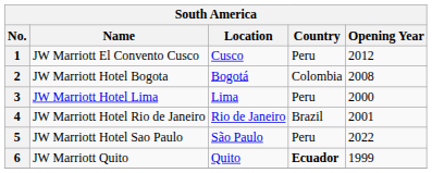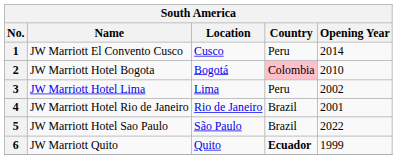 <table class="wikitable sortable">
 <tr>
 <th colspan="6">South America</th>
 </tr>
 <tr>
 <th>No.</th>
 <th>Name</th>
 <th>Location</th>
 <th>Country</th>
 <th>Opening Year</th>
 </tr>
 <tr>
 <th>1</th>
 <td>JW Marriott El Convento Cusco</td>
 <td><a href='#'>Cusco</a></td>
 <td>Peru</td>
-<td>2012</td>
+<td>2014</td>
 </tr>
 <tr>
 <th>2</th>
 <td>JW Marriott Hotel Bogota</td>
 <td><a href='#'>Bogotá</a></td>
-<td>Colombia</td>
-<td>2008</td>
+<td style="background: pink;">Colombia</td>
+<td>2010</td>
 </tr>
 <tr>
 <th>3</th>
 <td><a href='#'>JW Marriott Hotel Lima</a></td>
 <td><a href='#'>Lima</a></td>
 <td>Peru</td>
-<td>2000</td>
+<td>2002</td>
 </tr>
 <tr>
 <th>4</th>
 <td>JW Marriott Hotel Rio de Janeiro</td>
 <td><a href='#'>Rio de Janeiro</a></td>
 <td>Brazil</td>
 <td>2001</td>
 </tr>
 <tr>
 <th>5</th>
 <td>JW Marriott Hotel Sao Paulo</td>
 <td><a href='#'>São Paulo</a></td>
-<td>Peru</td>
+<td>Brazil</td>
 <td>2022</td>
 </tr>
 <tr>
 <th>6</th>
 <td>JW Marriott Quito</td>
 <td><a href='#'>Quito</a></td>
 <td><strong>Ecuador</strong></td>
 <td>1999</td>
 </tr>
 <tr>
 </tr>
 </table>
